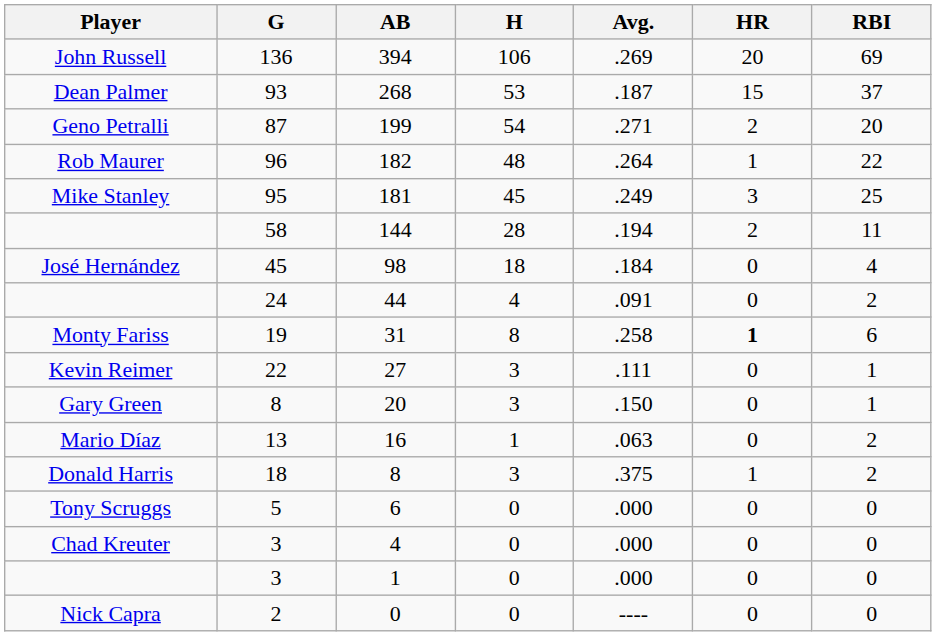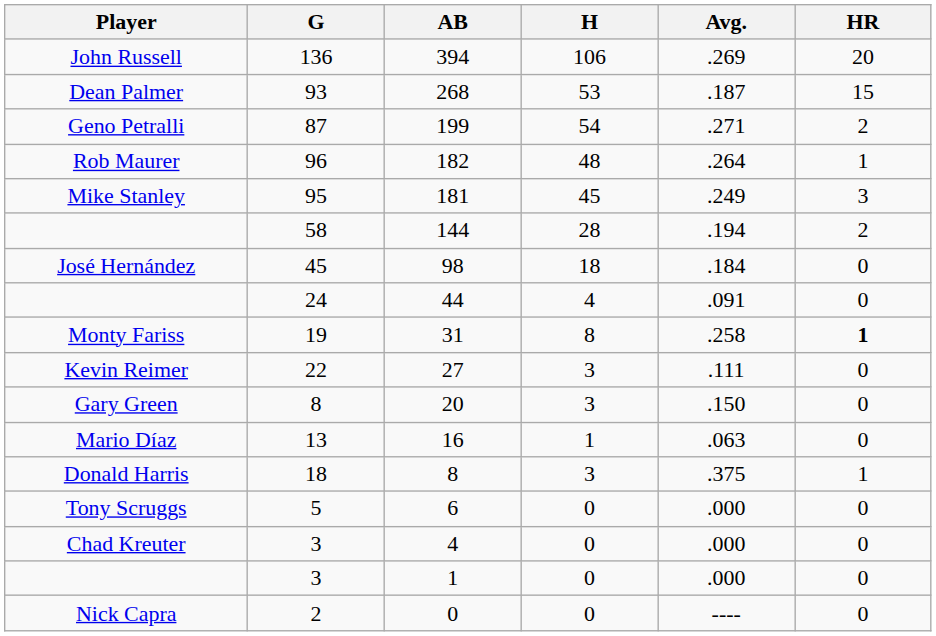 <table class="wikitable sortable">
 <tr>
 <th bgcolor="#DDDDFF" width="16%">Player</th>
 <th bgcolor="#DDDDFF" width="9%">G</th>
 <th bgcolor="#DDDDFF" width="9%">AB</th>
 <th bgcolor="#DDDDFF" width="9%">H</th>
 <th bgcolor="#DDDDFF" width="9%">Avg.</th>
 <th bgcolor="#DDDDFF" width="9%">HR</th>
-<th bgcolor="#DDDDFF" width="9%">RBI</th>
 </tr>
 <tr align="center">
 <td><a href='#'>John Russell</a></td>
 <td>136</td>
 <td>394</td>
 <td>106</td>
 <td>.269</td>
 <td>20</td>
-<td>69</td>
 </tr>
 <tr align="center">
 <td><a href='#'>Dean Palmer</a></td>
 <td>93</td>
 <td>268</td>
 <td>53</td>
 <td>.187</td>
 <td>15</td>
-<td>37</td>
 </tr>
 <tr align="center">
 <td><a href='#'>Geno Petralli</a></td>
 <td>87</td>
 <td>199</td>
 <td>54</td>
 <td>.271</td>
 <td>2</td>
-<td>20</td>
 </tr>
 <tr align="center">
 <td><a href='#'>Rob Maurer</a></td>
 <td>96</td>
 <td>182</td>
 <td>48</td>
 <td>.264</td>
 <td>1</td>
-<td>22</td>
 </tr>
 <tr align="center">
 <td><a href='#'>Mike Stanley</a></td>
 <td>95</td>
 <td>181</td>
 <td>45</td>
 <td>.249</td>
 <td>3</td>
-<td>25</td>
 </tr>
 <tr align="center">
 <td></td>
 <td>58</td>
 <td>144</td>
 <td>28</td>
 <td>.194</td>
 <td>2</td>
-<td>11</td>
 </tr>
 <tr align="center">
 <td><a href='#'>José Hernández</a></td>
 <td>45</td>
 <td>98</td>
 <td>18</td>
 <td>.184</td>
 <td>0</td>
-<td>4</td>
 </tr>
 <tr align="center">
 <td></td>
 <td>24</td>
 <td>44</td>
 <td>4</td>
 <td>.091</td>
 <td>0</td>
-<td>2</td>
 </tr>
 <tr align="center">
 <td><a href='#'>Monty Fariss</a></td>
 <td>19</td>
 <td>31</td>
 <td>8</td>
 <td>.258</td>
 <td><strong>1</strong></td>
-<td>6</td>
 </tr>
 <tr align="center">
 <td><a href='#'>Kevin Reimer</a></td>
 <td>22</td>
 <td>27</td>
 <td>3</td>
 <td>.111</td>
 <td>0</td>
-<td>1</td>
 </tr>
 <tr align="center">
 <td><a href='#'>Gary Green</a></td>
 <td>8</td>
 <td>20</td>
 <td>3</td>
 <td>.150</td>
 <td>0</td>
-<td>1</td>
 </tr>
 <tr align="center">
 <td><a href='#'>Mario Díaz</a></td>
 <td>13</td>
 <td>16</td>
 <td>1</td>
 <td>.063</td>
 <td>0</td>
-<td>2</td>
 </tr>
 <tr align="center">
 <td><a href='#'>Donald Harris</a></td>
 <td>18</td>
 <td>8</td>
 <td>3</td>
 <td>.375</td>
 <td>1</td>
-<td>2</td>
 </tr>
 <tr align="center">
 <td><a href='#'>Tony Scruggs</a></td>
 <td>5</td>
 <td>6</td>
 <td>0</td>
 <td>.000</td>
-<td>0</td>
 <td>0</td>
 </tr>
 <tr align="center">
 <td><a href='#'>Chad Kreuter</a></td>
 <td>3</td>
 <td>4</td>
 <td>0</td>
 <td>.000</td>
 <td>0</td>
-<td>0</td>
 </tr>
 <tr align="center">
 <td></td>
 <td>3</td>
 <td>1</td>
 <td>0</td>
 <td>.000</td>
-<td>0</td>
 <td>0</td>
 </tr>
 <tr align="center">
 <td><a href='#'>Nick Capra</a></td>
 <td>2</td>
 <td>0</td>
 <td>0</td>
 <td>----</td>
 <td>0</td>
-<td>0</td>
 </tr>
 </table>
